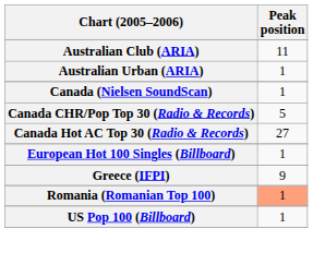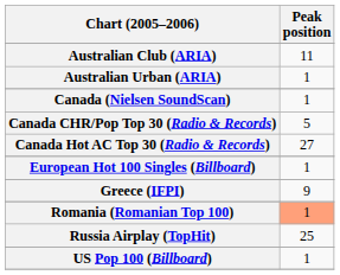 <table class="wikitable sortable plainrowheaders" style="text-align:center">
 <tr>
 <th>Chart (2005–2006)</th>
 <th>Peak<br>position</th>
 </tr>
 <tr>
 </tr>
 <tr>
 <th scope="row">Australian Club (<a href='#'>ARIA</a>)</th>
 <td>11</td>
 </tr>
 <tr>
 <th scope="row">Australian Urban (<a href='#'>ARIA</a>)</th>
 <td>1</td>
 </tr>
 <tr>
 </tr>
 <tr>
 </tr>
 <tr>
 </tr>
 <tr>
 <th scope="row">Canada (<a href='#'>Nielsen SoundScan</a>)</th>
 <td>1</td>
 </tr>
 <tr>
 <th scope="row">Canada CHR/Pop Top 30 (<em><a href='#'>Radio & Records</a></em>)</th>
 <td>5</td>
 </tr>
 <tr>
 <th scope="row">Canada Hot AC Top 30 (<em><a href='#'>Radio & Records</a></em>)</th>
 <td>27</td>
 </tr>
 <tr>
 </tr>
 <tr>
 </tr>
 <tr>
 </tr>
 <tr>
 <th scope="row"><a href='#'>European Hot 100 Singles</a> (<em><a href='#'>Billboard</a></em>)</th>
 <td>1</td>
 </tr>
 <tr>
 </tr>
 <tr>
 </tr>
 <tr>
 </tr>
 <tr>
 <th scope="row">Greece (<a href='#'>IFPI</a>)</th>
 <td>9</td>
 </tr>
 <tr>
 </tr>
 <tr>
 </tr>
 <tr>
 </tr>
 <tr>
 </tr>
 <tr>
 </tr>
 <tr>
 </tr>
 <tr>
 </tr>
 <tr>
 </tr>
 <tr>
 <th scope="row">Romania (<a href='#'>Romanian Top 100</a>)</th>
 <td style="background: lightsalmon;">1</td>
 </tr>
 <tr>
+<th scope="row">Russia Airplay (<a href='#'>TopHit</a>)</th>
+<td>25</td>
+</tr>
+<tr>
 </tr>
 <tr>
 </tr>
 <tr>
 </tr>
 <tr>
 </tr>
 <tr>
 </tr>
 <tr>
 </tr>
 <tr>
 </tr>
 <tr>
 </tr>
 <tr>
 </tr>
 <tr>
 </tr>
 <tr>
 </tr>
 <tr>
 <th scope="row">US <a href='#'>Pop 100</a> (<em><a href='#'>Billboard</a></em>)</th>
 <td>1</td>
 </tr>
 <tr>
 </tr>
 </table>
